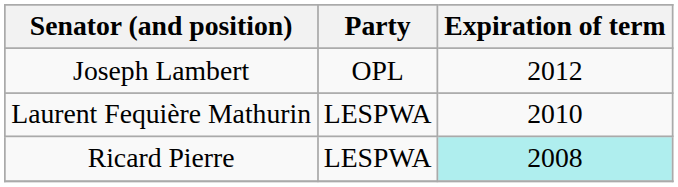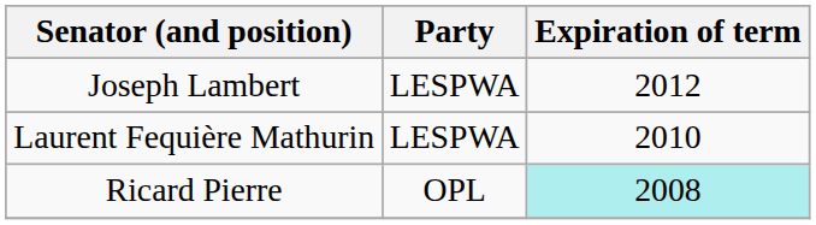 <table class="wikitable" style="text-align:center;">
 <tr>
 <th>Senator (and position)</th>
 <th>Party</th>
 <th>Expiration of term</th>
 </tr>
 <tr>
 <td>Joseph Lambert</td>
-<td>OPL</td>
+<td>LESPWA</td>
 <td>2012</td>
 </tr>
 <tr>
 <td>Laurent Fequière Mathurin</td>
 <td>LESPWA</td>
 <td>2010</td>
 </tr>
 <tr>
 <td>Ricard Pierre</td>
-<td>LESPWA</td>
+<td>OPL</td>
 <td style="background: paleturquoise;">2008</td>
 </tr>
 <tr>
 </tr>
 </table>
